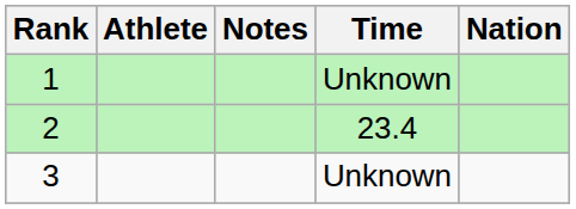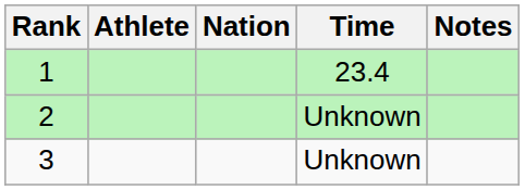 <table class="wikitable sortable" style="text-align:center">
 <tr>
 <th>Rank</th>
 <th>Athlete</th>
+<th>Nation</th>
+<th>Time</th>
 <th>Notes</th>
-<th>Time</th>
-<th>Nation</th>
 </tr>
 <tr style="background:#bbf3bb;">
 <td>1</td>
 <td align=left></td>
+<td align=left></td>
+<td>23.4</td>
 <td></td>
-<td>Unknown</td>
-<td align=left></td>
 </tr>
 <tr style="background:#bbf3bb;">
 <td>2</td>
 <td align=left></td>
+<td align=left></td>
+<td>Unknown</td>
 <td></td>
-<td>23.4</td>
-<td align=left></td>
 </tr>
 <tr>
 <td>3</td>
 <td align=left></td>
+<td align=left></td>
+<td>Unknown</td>
 <td></td>
-<td>Unknown</td>
-<td align=left></td>
 </tr>
 </table>
